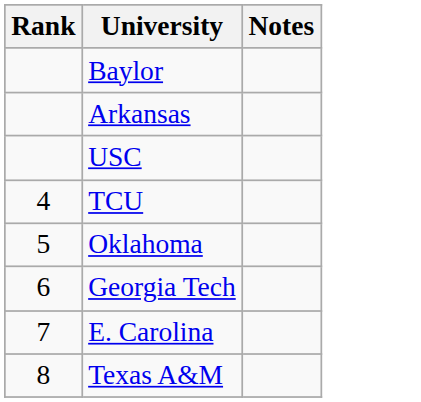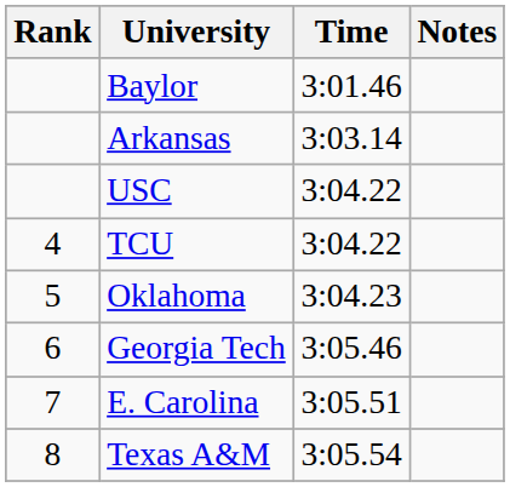 <table class="wikitable sortable" style="text-align:center">
 <tr>
 <th>Rank</th>
 <th>University</th>
+<th>Time</th>
 <th>Notes</th>
 </tr>
 <tr>
 <td></td>
 <td align=left><a href='#'>Baylor</a></td>
+<td>3:01.46</td>
 <td></td>
 </tr>
 <tr>
 <td></td>
 <td align=left><a href='#'>Arkansas</a></td>
+<td>3:03.14</td>
 <td></td>
 </tr>
 <tr>
 <td></td>
 <td align=left><a href='#'>USC</a></td>
+<td>3:04.22</td>
 <td></td>
 </tr>
 <tr>
 <td>4</td>
 <td align=left><a href='#'>TCU</a></td>
+<td>3:04.22</td>
 <td></td>
 </tr>
 <tr>
 <td>5</td>
 <td align=left><a href='#'>Oklahoma</a></td>
+<td>3:04.23</td>
 <td></td>
 </tr>
 <tr>
 <td>6</td>
 <td align=left><a href='#'>Georgia Tech</a></td>
+<td>3:05.46</td>
 <td></td>
 </tr>
 <tr>
 <td>7</td>
 <td align=left><a href='#'>E. Carolina</a></td>
+<td>3:05.51</td>
 <td></td>
 </tr>
 <tr>
 <td>8</td>
 <td align=left><a href='#'>Texas A&M</a></td>
+<td>3:05.54</td>
 <td></td>
 </tr>
 </table>
